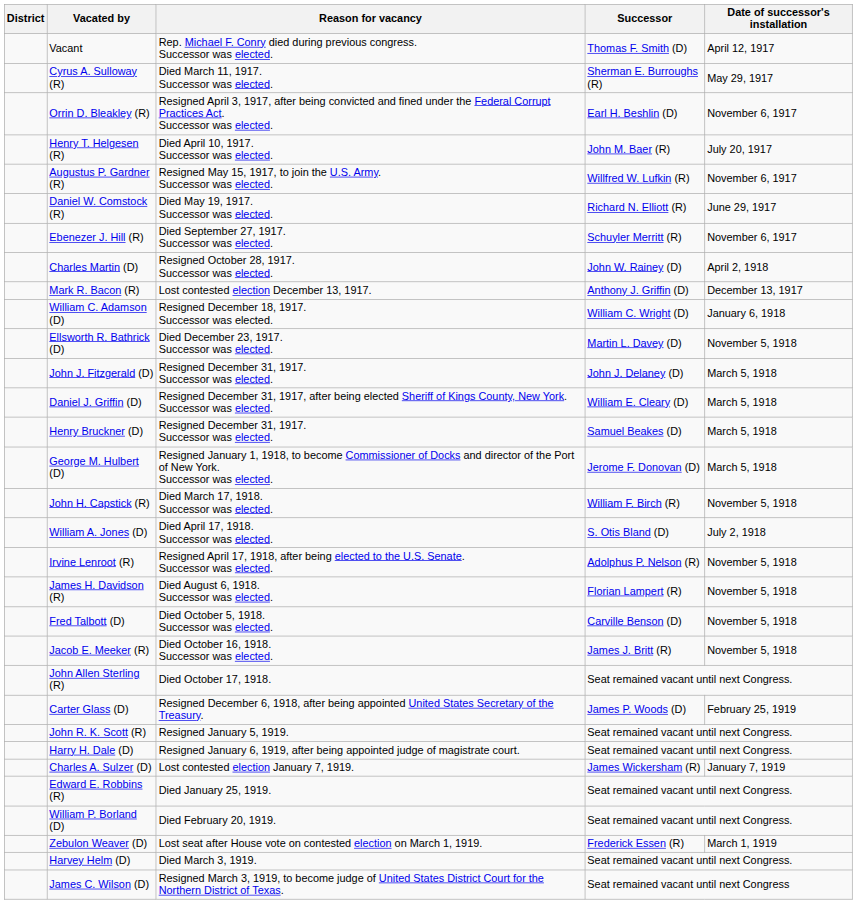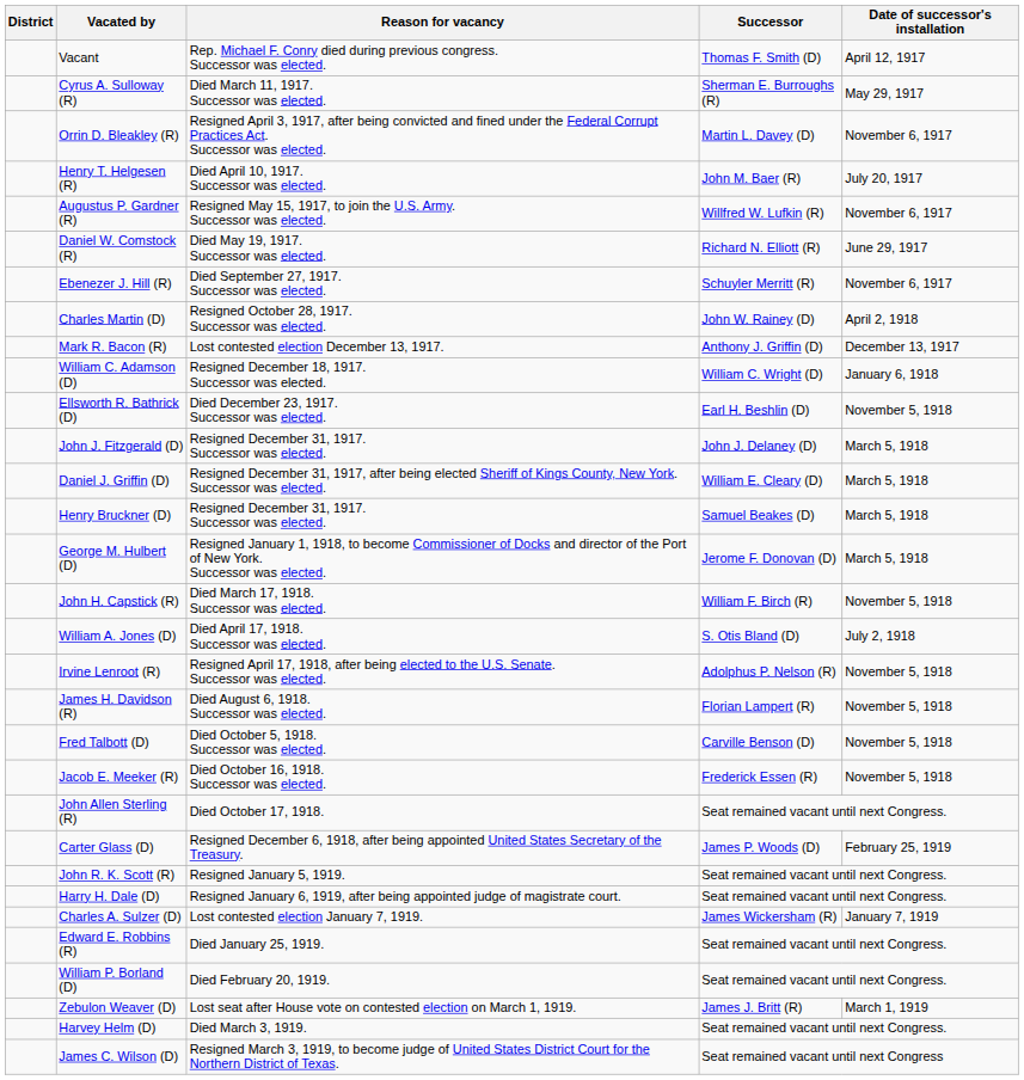 <table class="wikitable sortable">
 <tr>
 <th>District</th>
 <th>Vacated by</th>
 <th>Reason for vacancy</th>
 <th>Successor</th>
 <th>Date of successor's installation</th>
 </tr>
 <tr>
 <td></td>
 <td>Vacant</td>
 <td>Rep. <a href='#'>Michael F. Conry</a> died during previous congress.<br>Successor was <a href='#'>elected</a>.</td>
 <td><a href='#'>Thomas F. Smith</a> (D)</td>
 <td>April 12, 1917</td>
 </tr>
 <tr>
 <td></td>
 <td><a href='#'>Cyrus A. Sulloway</a> (R)</td>
 <td>Died March 11, 1917.<br>Successor was <a href='#'>elected</a>.</td>
 <td><a href='#'>Sherman E. Burroughs</a> (R)</td>
 <td>May 29, 1917</td>
 </tr>
 <tr>
 <td></td>
 <td><a href='#'>Orrin D. Bleakley</a> (R)</td>
 <td>Resigned April 3, 1917, after being convicted and fined under the <a href='#'>Federal Corrupt Practices Act</a>.<br>Successor was <a href='#'>elected</a>.</td>
-<td><a href='#'>Earl H. Beshlin</a> (D)</td>
+<td><a href='#'>Martin L. Davey</a> (D)</td>
 <td>November 6, 1917</td>
 </tr>
 <tr>
 <td></td>
 <td><a href='#'>Henry T. Helgesen</a> (R)</td>
 <td>Died April 10, 1917.<br>Successor was <a href='#'>elected</a>.</td>
 <td><a href='#'>John M. Baer</a> (R)</td>
 <td>July 20, 1917</td>
 </tr>
 <tr>
 <td></td>
 <td><a href='#'>Augustus P. Gardner</a> (R)</td>
 <td>Resigned May 15, 1917, to join the <a href='#'>U.S. Army</a>.<br>Successor was <a href='#'>elected</a>.</td>
 <td><a href='#'>Willfred W. Lufkin</a> (R)</td>
 <td>November 6, 1917</td>
 </tr>
 <tr>
 <td></td>
 <td><a href='#'>Daniel W. Comstock</a> (R)</td>
 <td>Died May 19, 1917.<br>Successor was <a href='#'>elected</a>.</td>
 <td><a href='#'>Richard N. Elliott</a> (R)</td>
 <td>June 29, 1917</td>
 </tr>
 <tr>
 <td></td>
 <td><a href='#'>Ebenezer J. Hill</a> (R)</td>
 <td>Died September 27, 1917.<br>Successor was <a href='#'>elected</a>.</td>
 <td><a href='#'>Schuyler Merritt</a> (R)</td>
 <td>November 6, 1917</td>
 </tr>
 <tr>
 <td></td>
 <td><a href='#'>Charles Martin</a> (D)</td>
 <td>Resigned October 28, 1917.<br>Successor was <a href='#'>elected</a>.</td>
 <td><a href='#'>John W. Rainey</a> (D)</td>
 <td>April 2, 1918</td>
 </tr>
 <tr>
 <td></td>
 <td><a href='#'>Mark R. Bacon</a> (R)</td>
 <td>Lost contested <a href='#'>election</a> December 13, 1917.</td>
 <td><a href='#'>Anthony J. Griffin</a> (D)</td>
 <td>December 13, 1917</td>
 </tr>
 <tr>
 <td></td>
 <td><a href='#'>William C. Adamson</a> (D)</td>
 <td>Resigned December 18, 1917.<br>Successor was elected.</td>
 <td><a href='#'>William C. Wright</a> (D)</td>
 <td>January 6, 1918</td>
 </tr>
 <tr>
 <td></td>
 <td><a href='#'>Ellsworth R. Bathrick</a> (D)</td>
 <td>Died December 23, 1917.<br>Successor was <a href='#'>elected</a>.</td>
-<td><a href='#'>Martin L. Davey</a> (D)</td>
+<td><a href='#'>Earl H. Beshlin</a> (D)</td>
 <td>November 5, 1918</td>
 </tr>
 <tr>
 <td></td>
 <td><a href='#'>John J. Fitzgerald</a> (D)</td>
 <td>Resigned December 31, 1917.<br>Successor was <a href='#'>elected</a>.</td>
 <td><a href='#'>John J. Delaney</a> (D)</td>
 <td>March 5, 1918</td>
 </tr>
 <tr>
 <td></td>
 <td><a href='#'>Daniel J. Griffin</a> (D)</td>
 <td>Resigned December 31, 1917, after being elected <a href='#'>Sheriff of Kings County, New York</a>.<br>Successor was <a href='#'>elected</a>.</td>
 <td><a href='#'>William E. Cleary</a> (D)</td>
 <td>March 5, 1918</td>
 </tr>
 <tr>
 <td></td>
 <td><a href='#'>Henry Bruckner</a> (D)</td>
 <td>Resigned December 31, 1917.<br>Successor was <a href='#'>elected</a>.</td>
 <td><a href='#'>Samuel Beakes</a> (D)</td>
 <td>March 5, 1918</td>
 </tr>
 <tr>
 <td></td>
 <td><a href='#'>George M. Hulbert</a> (D)</td>
 <td>Resigned January 1, 1918, to become <a href='#'>Commissioner of Docks</a> and director of the Port of New York.<br>Successor was <a href='#'>elected</a>.</td>
 <td><a href='#'>Jerome F. Donovan</a> (D)</td>
 <td>March 5, 1918</td>
 </tr>
 <tr>
 <td></td>
 <td><a href='#'>John H. Capstick</a> (R)</td>
 <td>Died March 17, 1918.<br>Successor was <a href='#'>elected</a>.</td>
 <td><a href='#'>William F. Birch</a> (R)</td>
 <td>November 5, 1918</td>
 </tr>
 <tr>
 <td></td>
 <td><a href='#'>William A. Jones</a> (D)</td>
 <td>Died April 17, 1918.<br>Successor was <a href='#'>elected</a>.</td>
 <td><a href='#'>S. Otis Bland</a> (D)</td>
 <td>July 2, 1918</td>
 </tr>
 <tr>
 <td></td>
 <td><a href='#'>Irvine Lenroot</a> (R)</td>
 <td>Resigned April 17, 1918, after being <a href='#'>elected to the U.S. Senate</a>.<br>Successor was <a href='#'>elected</a>.</td>
 <td><a href='#'>Adolphus P. Nelson</a> (R)</td>
 <td>November 5, 1918</td>
 </tr>
 <tr>
 <td></td>
 <td><a href='#'>James H. Davidson</a> (R)</td>
 <td>Died August 6, 1918.<br>Successor was <a href='#'>elected</a>.</td>
 <td><a href='#'>Florian Lampert</a> (R)</td>
 <td>November 5, 1918</td>
 </tr>
 <tr>
 <td></td>
 <td><a href='#'>Fred Talbott</a> (D)</td>
 <td>Died October 5, 1918.<br>Successor was <a href='#'>elected</a>.</td>
 <td><a href='#'>Carville Benson</a> (D)</td>
 <td>November 5, 1918</td>
 </tr>
 <tr>
 <td></td>
 <td><a href='#'>Jacob E. Meeker</a> (R)</td>
 <td>Died October 16, 1918.<br>Successor was <a href='#'>elected</a>.</td>
-<td><a href='#'>James J. Britt</a> (R)</td>
+<td><a href='#'>Frederick Essen</a> (R)</td>
 <td>November 5, 1918</td>
 </tr>
 <tr>
 <td></td>
 <td><a href='#'>John Allen Sterling</a> (R)</td>
 <td>Died October 17, 1918.</td>
 <td colspan=2>Seat remained vacant until next Congress.</td>
 </tr>
 <tr>
 <td></td>
 <td><a href='#'>Carter Glass</a> (D)</td>
 <td>Resigned December 6, 1918, after being appointed <a href='#'>United States Secretary of the Treasury</a>.</td>
 <td><a href='#'>James P. Woods</a> (D)</td>
 <td>February 25, 1919</td>
 </tr>
 <tr>
 <td></td>
 <td><a href='#'>John R. K. Scott</a> (R)</td>
 <td>Resigned January 5, 1919.</td>
 <td colspan=2>Seat remained vacant until next Congress.</td>
 </tr>
 <tr>
 <td></td>
 <td><a href='#'>Harry H. Dale</a> (D)</td>
 <td>Resigned January 6, 1919, after being appointed judge of magistrate court.</td>
 <td colspan=2>Seat remained vacant until next Congress.</td>
 </tr>
 <tr>
 <td></td>
 <td><a href='#'>Charles A. Sulzer</a> (D)</td>
 <td>Lost contested <a href='#'>election</a> January 7, 1919.</td>
 <td><a href='#'>James Wickersham</a> (R)</td>
 <td>January 7, 1919</td>
 </tr>
 <tr>
 <td></td>
 <td><a href='#'>Edward E. Robbins</a> (R)</td>
 <td>Died January 25, 1919.</td>
 <td colspan=2>Seat remained vacant until next Congress.</td>
 </tr>
 <tr>
 <td></td>
 <td><a href='#'>William P. Borland</a> (D)</td>
 <td>Died February 20, 1919.</td>
 <td colspan=2>Seat remained vacant until next Congress.</td>
 </tr>
 <tr>
 <td></td>
 <td><a href='#'>Zebulon Weaver</a> (D)</td>
 <td>Lost seat after House vote on contested <a href='#'>election</a> on March 1, 1919.</td>
-<td><a href='#'>Frederick Essen</a> (R)</td>
+<td><a href='#'>James J. Britt</a> (R)</td>
 <td>March 1, 1919</td>
 </tr>
 <tr>
 <td></td>
 <td><a href='#'>Harvey Helm</a> (D)</td>
 <td>Died March 3, 1919.</td>
 <td colspan=2>Seat remained vacant until next Congress.</td>
 </tr>
 <tr>
 <td></td>
 <td><a href='#'>James C. Wilson</a> (D)</td>
 <td>Resigned March 3, 1919, to become judge of <a href='#'>United States District Court for the Northern District of Texas</a>.</td>
 <td colspan=2>Seat remained vacant until next Congress</td>
 </tr>
 </table>
